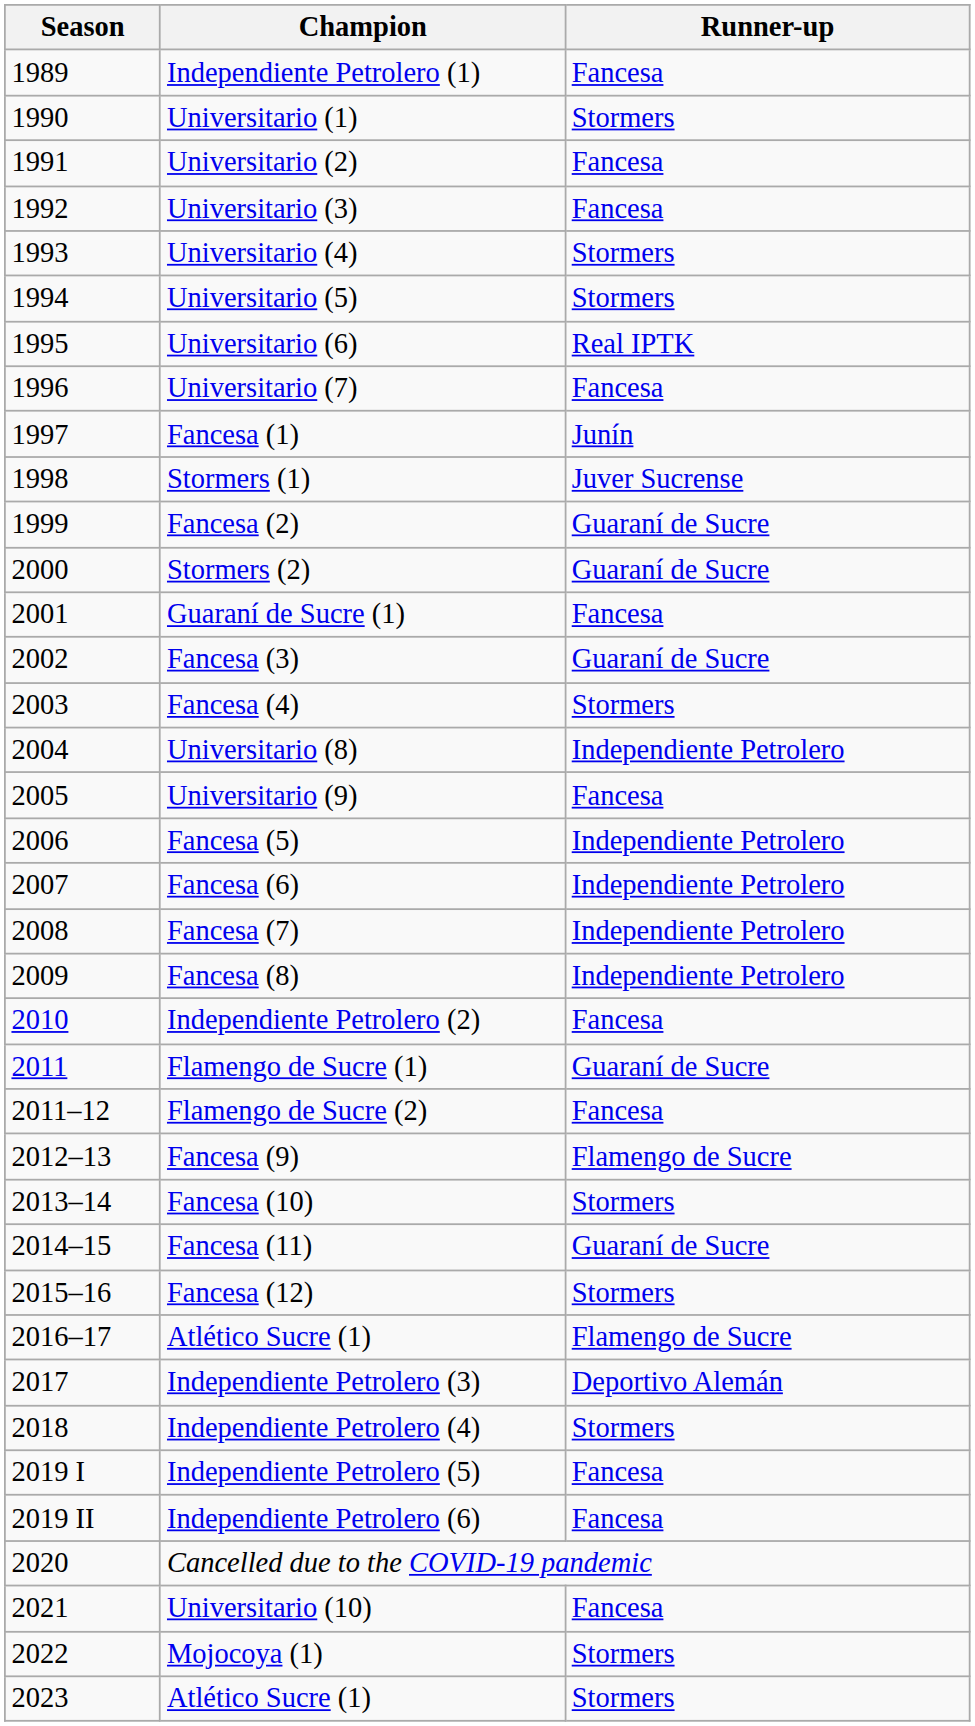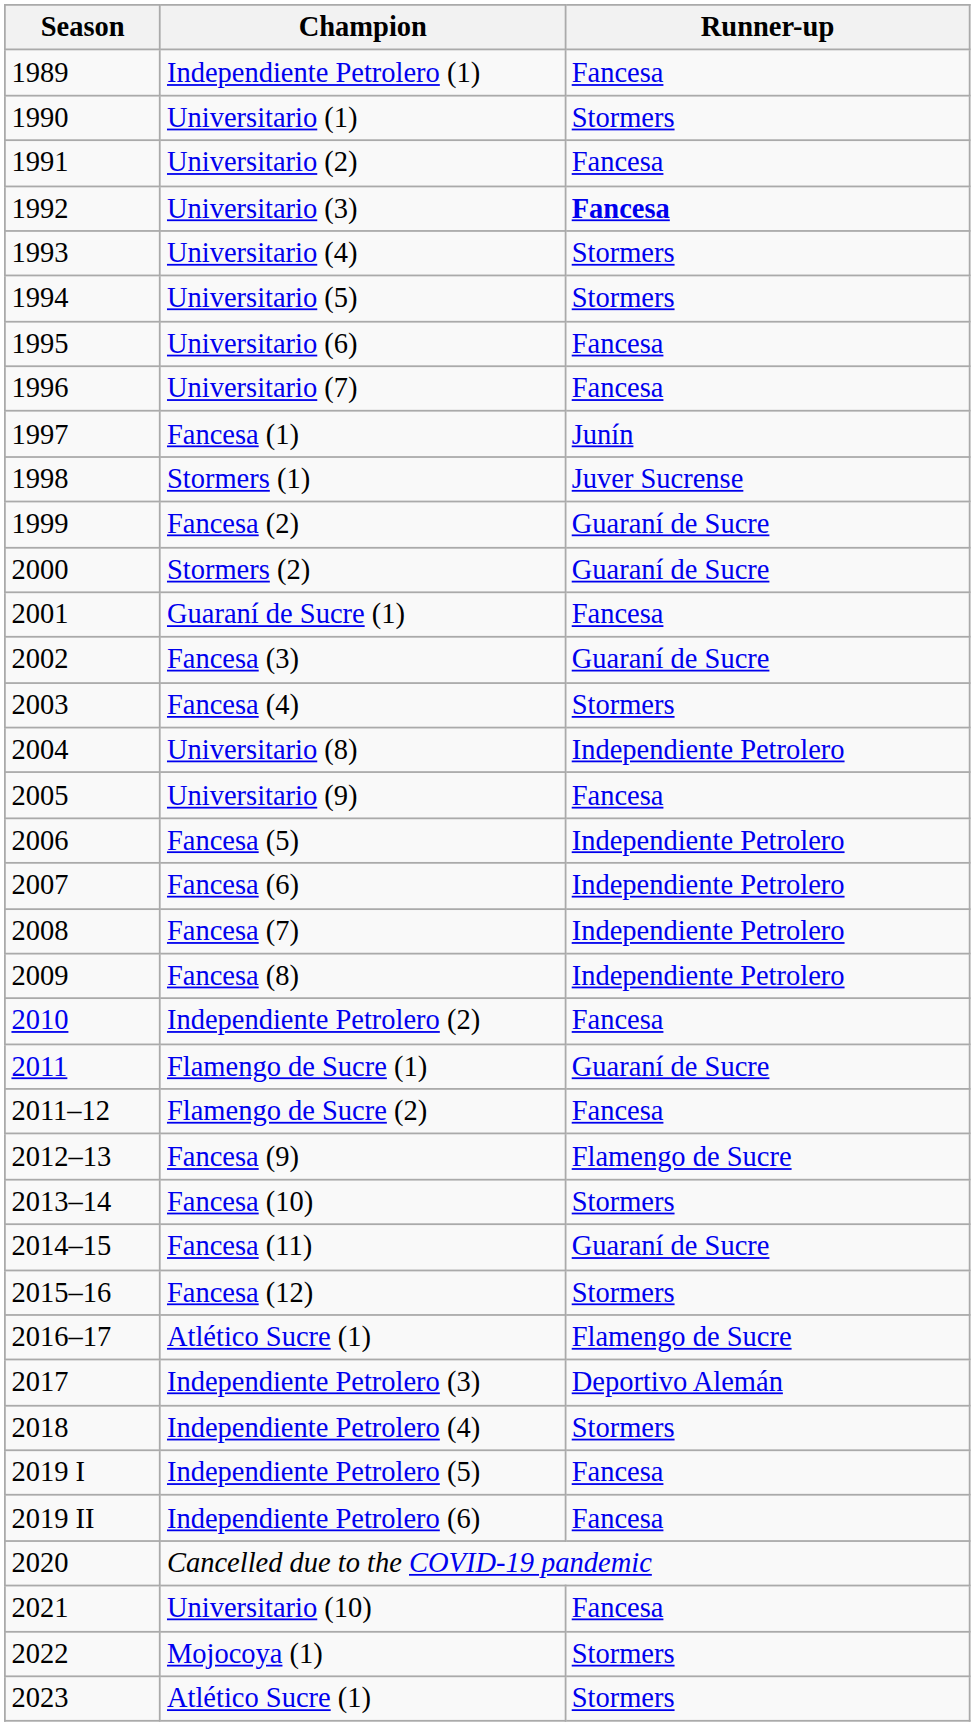 <table class="wikitable sortable">
 <tr>
 <th width=80px>Season</th>
 <th width=220px>Champion</th>
 <th width=220px>Runner-up</th>
 </tr>
 <tr>
 <td>1989</td>
 <td><a href='#'>Independiente Petrolero</a> (1)</td>
 <td><a href='#'>Fancesa</a></td>
 </tr>
 <tr>
 <td>1990</td>
 <td><a href='#'>Universitario</a> (1)</td>
 <td><a href='#'>Stormers</a></td>
 </tr>
 <tr>
 <td>1991</td>
 <td><a href='#'>Universitario</a> (2)</td>
 <td><a href='#'>Fancesa</a></td>
 </tr>
 <tr>
 <td>1992</td>
 <td><a href='#'>Universitario</a> (3)</td>
-<td><a href='#'>Fancesa</a></td>
+<td><strong><a href='#'>Fancesa</a></strong></td>
 </tr>
 <tr>
 <td>1993</td>
 <td><a href='#'>Universitario</a> (4)</td>
 <td><a href='#'>Stormers</a></td>
 </tr>
 <tr>
 <td>1994</td>
 <td><a href='#'>Universitario</a> (5)</td>
 <td><a href='#'>Stormers</a></td>
 </tr>
 <tr>
 <td>1995</td>
 <td><a href='#'>Universitario</a> (6)</td>
-<td><a href='#'>Real IPTK</a></td>
+<td><a href='#'>Fancesa</a></td>
 </tr>
 <tr>
 <td>1996</td>
 <td><a href='#'>Universitario</a> (7)</td>
 <td><a href='#'>Fancesa</a></td>
 </tr>
 <tr>
 <td>1997</td>
 <td><a href='#'>Fancesa</a> (1)</td>
 <td><a href='#'>Junín</a></td>
 </tr>
 <tr>
 <td>1998</td>
 <td><a href='#'>Stormers</a> (1)</td>
 <td><a href='#'>Juver Sucrense</a></td>
 </tr>
 <tr>
 <td>1999</td>
 <td><a href='#'>Fancesa</a> (2)</td>
 <td><a href='#'>Guaraní de Sucre</a></td>
 </tr>
 <tr>
 <td>2000</td>
 <td><a href='#'>Stormers</a> (2)</td>
 <td><a href='#'>Guaraní de Sucre</a></td>
 </tr>
 <tr>
 <td>2001</td>
 <td><a href='#'>Guaraní de Sucre</a> (1)</td>
 <td><a href='#'>Fancesa</a></td>
 </tr>
 <tr>
 <td>2002</td>
 <td><a href='#'>Fancesa</a> (3)</td>
 <td><a href='#'>Guaraní de Sucre</a></td>
 </tr>
 <tr>
 <td>2003</td>
 <td><a href='#'>Fancesa</a> (4)</td>
 <td><a href='#'>Stormers</a></td>
 </tr>
 <tr>
 <td>2004</td>
 <td><a href='#'>Universitario</a> (8)</td>
 <td><a href='#'>Independiente Petrolero</a></td>
 </tr>
 <tr>
 <td>2005</td>
 <td><a href='#'>Universitario</a> (9)</td>
 <td><a href='#'>Fancesa</a></td>
 </tr>
 <tr>
 <td>2006</td>
 <td><a href='#'>Fancesa</a> (5)</td>
 <td><a href='#'>Independiente Petrolero</a></td>
 </tr>
 <tr>
 <td>2007</td>
 <td><a href='#'>Fancesa</a> (6)</td>
 <td><a href='#'>Independiente Petrolero</a></td>
 </tr>
 <tr>
 <td>2008</td>
 <td><a href='#'>Fancesa</a> (7)</td>
 <td><a href='#'>Independiente Petrolero</a></td>
 </tr>
 <tr>
 <td>2009</td>
 <td><a href='#'>Fancesa</a> (8)</td>
 <td><a href='#'>Independiente Petrolero</a></td>
 </tr>
 <tr>
 <td><a href='#'>2010</a></td>
 <td><a href='#'>Independiente Petrolero</a> (2)</td>
 <td><a href='#'>Fancesa</a></td>
 </tr>
 <tr>
 <td><a href='#'>2011</a></td>
 <td><a href='#'>Flamengo de Sucre</a> (1)</td>
 <td><a href='#'>Guaraní de Sucre</a></td>
 </tr>
 <tr>
 <td>2011–12</td>
 <td><a href='#'>Flamengo de Sucre</a> (2)</td>
 <td><a href='#'>Fancesa</a></td>
 </tr>
 <tr>
 <td>2012–13</td>
 <td><a href='#'>Fancesa</a> (9)</td>
 <td><a href='#'>Flamengo de Sucre</a></td>
 </tr>
 <tr>
 <td>2013–14</td>
 <td><a href='#'>Fancesa</a> (10)</td>
 <td><a href='#'>Stormers</a></td>
 </tr>
 <tr>
 <td>2014–15</td>
 <td><a href='#'>Fancesa</a> (11)</td>
 <td><a href='#'>Guaraní de Sucre</a></td>
 </tr>
 <tr>
 <td>2015–16</td>
 <td><a href='#'>Fancesa</a> (12)</td>
 <td><a href='#'>Stormers</a></td>
 </tr>
 <tr>
 <td>2016–17</td>
 <td><a href='#'>Atlético Sucre</a> (1)</td>
 <td><a href='#'>Flamengo de Sucre</a></td>
 </tr>
 <tr>
 <td>2017</td>
 <td><a href='#'>Independiente Petrolero</a> (3)</td>
 <td><a href='#'>Deportivo Alemán</a></td>
 </tr>
 <tr>
 <td>2018</td>
 <td><a href='#'>Independiente Petrolero</a> (4)</td>
 <td><a href='#'>Stormers</a></td>
 </tr>
 <tr>
 <td>2019 I</td>
 <td><a href='#'>Independiente Petrolero</a> (5)</td>
 <td><a href='#'>Fancesa</a></td>
 </tr>
 <tr>
 <td>2019 II</td>
 <td><a href='#'>Independiente Petrolero</a> (6)</td>
 <td><a href='#'>Fancesa</a></td>
 </tr>
 <tr>
 <td>2020</td>
 <td colspan="2"><em>Cancelled due to the <a href='#'>COVID-19 pandemic</a></em></td>
 </tr>
 <tr>
 <td>2021</td>
 <td><a href='#'>Universitario</a> (10)</td>
 <td><a href='#'>Fancesa</a></td>
 </tr>
 <tr>
 <td>2022</td>
 <td><a href='#'>Mojocoya</a> (1)</td>
 <td><a href='#'>Stormers</a></td>
 </tr>
 <tr>
 <td>2023</td>
 <td><a href='#'>Atlético Sucre</a> (1)</td>
 <td><a href='#'>Stormers</a></td>
 </tr>
 </table>
